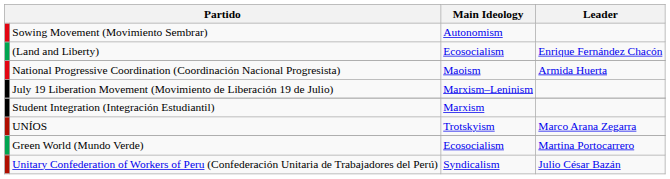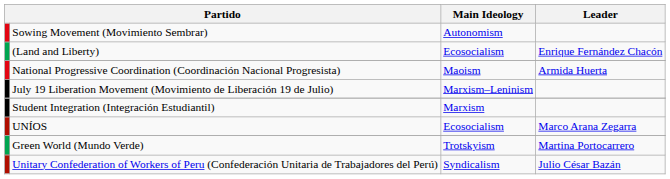 <table class="wikitable" style="font-size:95%">
 <tr>
 <th colspan="2">Partido</th>
 <th>Main Ideology</th>
 <th>Leader</th>
 </tr>
 <tr>
 <td bgcolor="#E30512"></td>
 <td>Sowing Movement (Movimiento Sembrar)</td>
 <td><a href='#'>Autonomism</a></td>
 <td></td>
 </tr>
 <tr>
 <td bgcolor="#00A550"></td>
 <td> (Land and Liberty)</td>
 <td><a href='#'>Ecosocialism</a></td>
 <td><a href='#'>Enrique Fernández Chacón</a></td>
 </tr>
 <tr>
 </tr>
 <tr>
 <td bgcolor="#E30512"></td>
 <td>National Progressive Coordination (Coordinación Nacional Progresista)</td>
 <td><a href='#'>Maoism</a></td>
 <td><a href='#'>Armida Huerta</a></td>
 </tr>
 <tr>
 <td bgcolor="black"></td>
 <td>July 19 Liberation Movement (Movimiento de Liberación 19 de Julio)</td>
 <td><a href='#'>Marxism–Leninism</a></td>
 <td></td>
 </tr>
 <tr>
 </tr>
 <tr>
 <td bgcolor="black"></td>
 <td>Student Integration (Integración Estudiantil)</td>
 <td><a href='#'>Marxism</a></td>
 <td></td>
 </tr>
 <tr>
 <td bgcolor="#blue"></td>
 <td>UNÍOS</td>
-<td><a href='#'>Trotskyism</a></td>
+<td><a href='#'>Ecosocialism</a></td>
 <td><a href='#'>Marco Arana Zegarra</a></td>
 </tr>
 <tr>
 </tr>
 <tr>
 <td bgcolor="#00A550"></td>
 <td>Green World (Mundo Verde)</td>
-<td><a href='#'>Ecosocialism</a></td>
+<td><a href='#'>Trotskyism</a></td>
 <td><a href='#'>Martina Portocarrero</a></td>
 </tr>
 <tr>
 <td bgcolor="#blue"></td>
 <td><a href='#'>Unitary Confederation of Workers of Peru</a> (Confederación Unitaria de Trabajadores del Perú)</td>
 <td><a href='#'>Syndicalism</a></td>
 <td><a href='#'>Julio César Bazán</a></td>
 </tr>
 </table>
